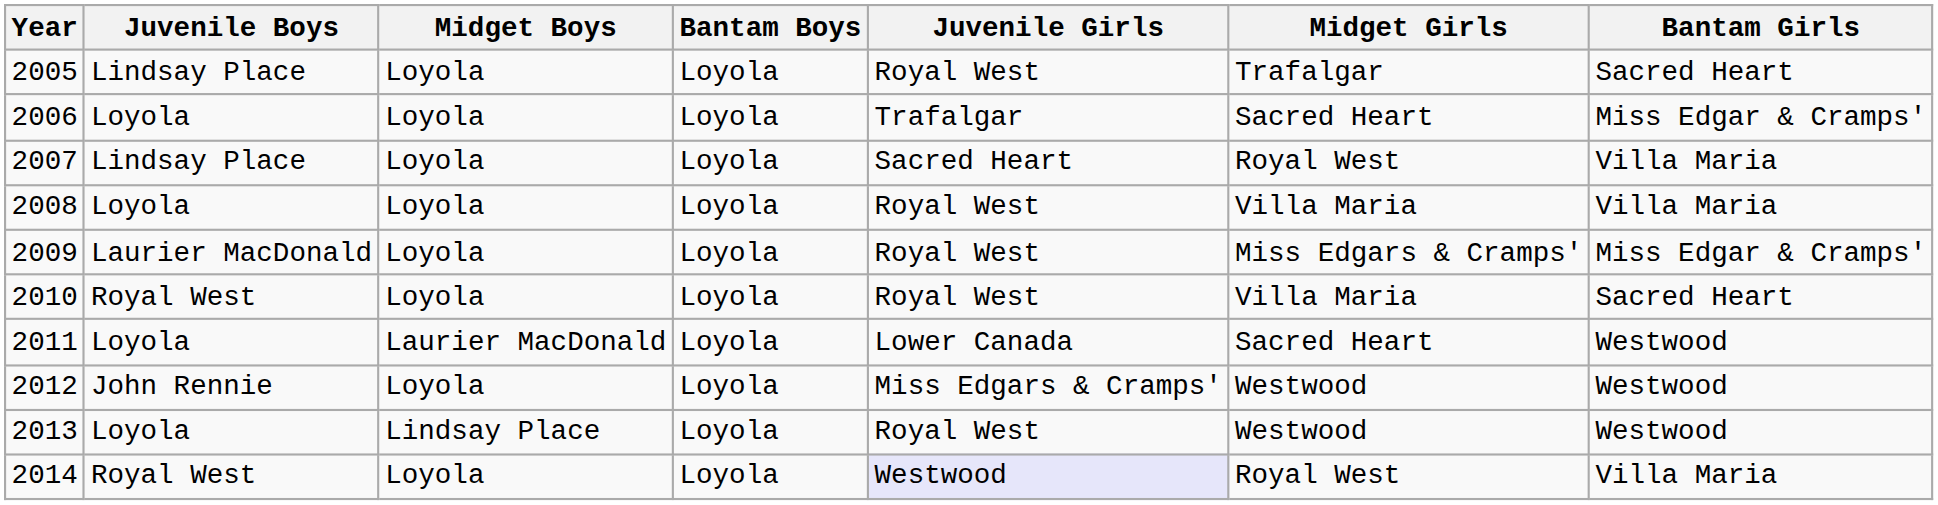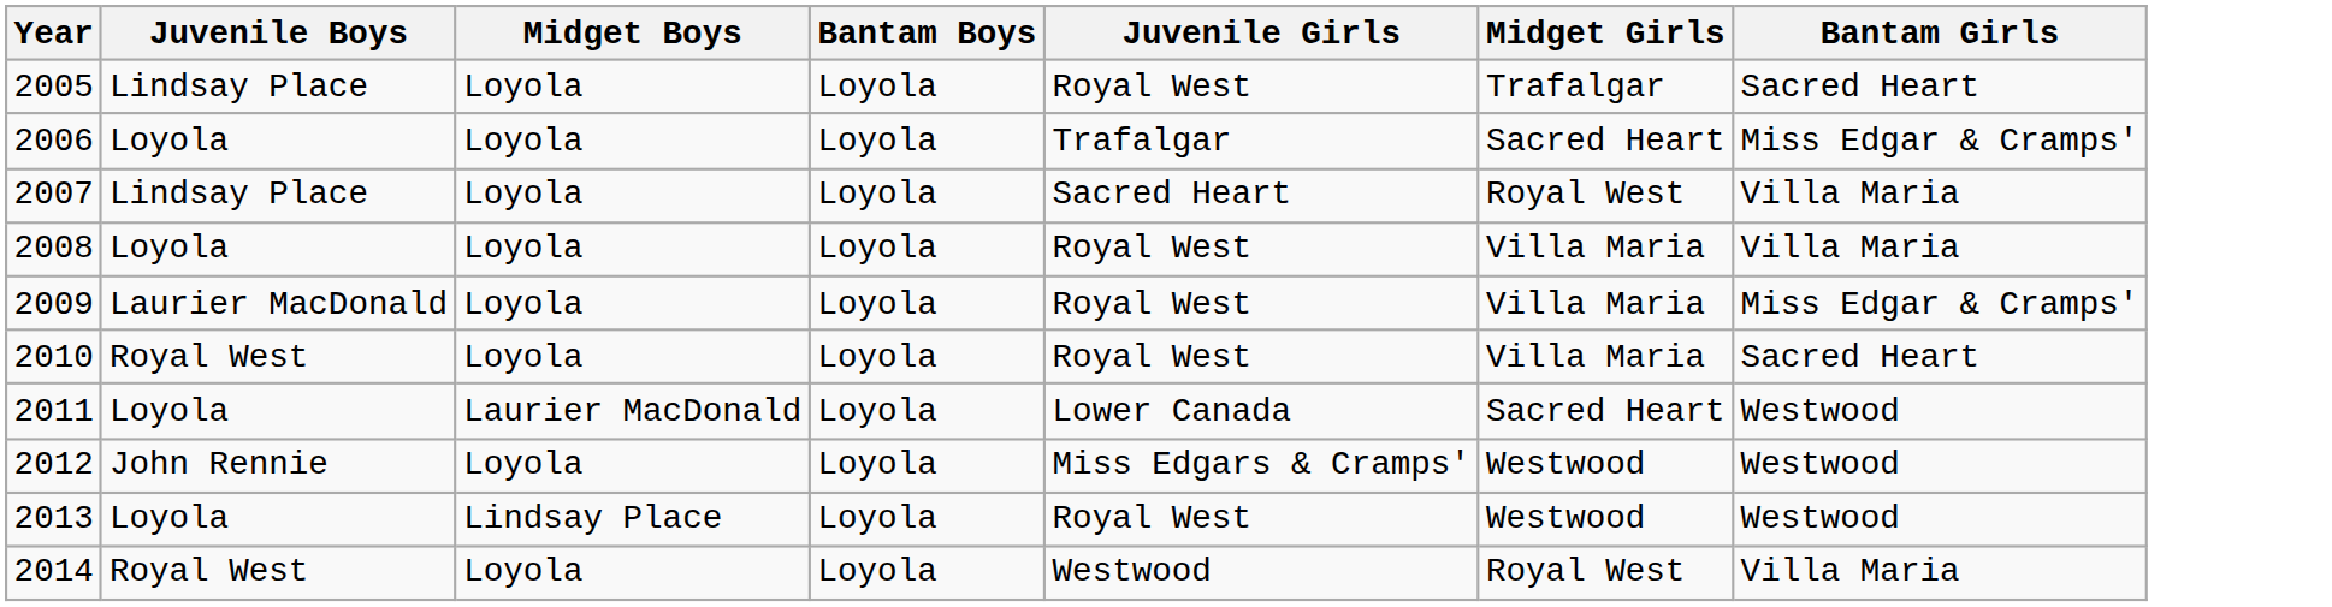 <table class="wikitable">
 <tr>
 <th>Year</th>
 <th>Juvenile Boys</th>
 <th>Midget Boys</th>
 <th>Bantam Boys</th>
 <th>Juvenile Girls</th>
 <th>Midget Girls</th>
 <th>Bantam Girls</th>
 </tr>
 <tr>
 <td>2005</td>
 <td>Lindsay Place</td>
 <td>Loyola</td>
 <td>Loyola</td>
 <td>Royal West</td>
 <td>Trafalgar</td>
 <td>Sacred Heart</td>
 </tr>
 <tr>
 <td>2006</td>
 <td>Loyola</td>
 <td>Loyola</td>
 <td>Loyola</td>
 <td>Trafalgar</td>
 <td>Sacred Heart</td>
 <td>Miss Edgar & Cramps'</td>
 </tr>
 <tr>
 <td>2007</td>
 <td>Lindsay Place</td>
 <td>Loyola</td>
 <td>Loyola</td>
 <td>Sacred Heart</td>
 <td>Royal West</td>
 <td>Villa Maria</td>
 </tr>
 <tr>
 <td>2008</td>
 <td>Loyola</td>
 <td>Loyola</td>
 <td>Loyola</td>
 <td>Royal West</td>
 <td>Villa Maria</td>
 <td>Villa Maria</td>
 </tr>
 <tr>
 <td>2009</td>
 <td>Laurier MacDonald</td>
 <td>Loyola</td>
 <td>Loyola</td>
 <td>Royal West</td>
-<td>Miss Edgars & Cramps'</td>
+<td>Villa Maria</td>
 <td>Miss Edgar & Cramps'</td>
 </tr>
 <tr>
 <td>2010</td>
 <td>Royal West</td>
 <td>Loyola</td>
 <td>Loyola</td>
 <td>Royal West</td>
 <td>Villa Maria</td>
 <td>Sacred Heart</td>
 </tr>
 <tr>
 <td>2011</td>
 <td>Loyola</td>
 <td>Laurier MacDonald</td>
 <td>Loyola</td>
 <td>Lower Canada</td>
 <td>Sacred Heart</td>
 <td>Westwood</td>
 </tr>
 <tr>
 <td>2012</td>
 <td>John Rennie</td>
 <td>Loyola</td>
 <td>Loyola</td>
 <td>Miss Edgars & Cramps'</td>
 <td>Westwood</td>
 <td>Westwood</td>
 </tr>
 <tr>
 <td>2013</td>
 <td>Loyola</td>
 <td>Lindsay Place</td>
 <td>Loyola</td>
 <td>Royal West</td>
 <td>Westwood</td>
 <td>Westwood</td>
 </tr>
 <tr>
 <td>2014</td>
 <td>Royal West</td>
 <td>Loyola</td>
 <td>Loyola</td>
-<td style="background: lavender;">Westwood</td>
+<td>Westwood</td>
 <td>Royal West</td>
 <td>Villa Maria</td>
 </tr>
 </table>
